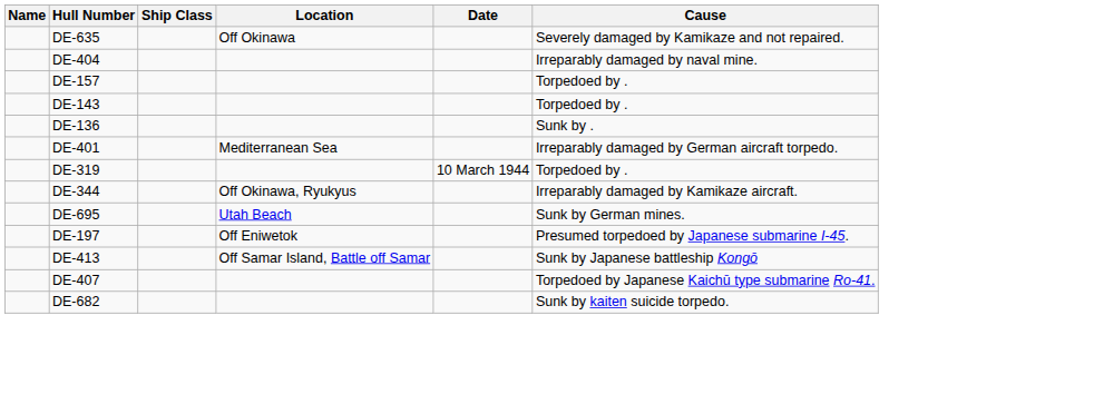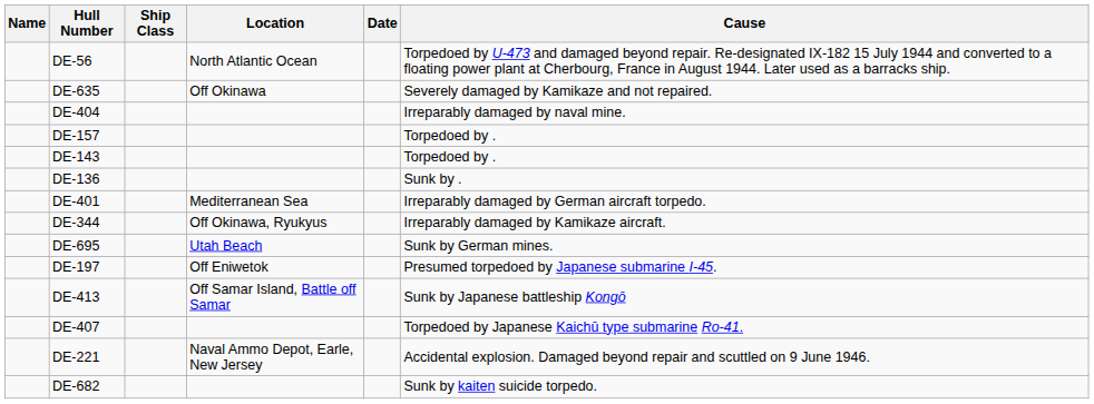 <table class="wikitable sortable">
 <tr>
 <th>Name</th>
 <th>Hull Number</th>
 <th>Ship Class</th>
 <th>Location</th>
 <th>Date</th>
 <th>Cause</th>
+</tr>
+<tr>
+<td></td>
+<td>DE-56</td>
+<td></td>
+<td>North Atlantic Ocean</td>
+<td></td>
+<td>Torpedoed by <em><a href='#'>U-473</a></em> and damaged beyond repair. Re-designated IX-182 15 July 1944 and converted to a floating power plant at Cherbourg, France in August 1944. Later used as a barracks ship.</td>
 </tr>
 <tr>
 <td></td>
 <td>DE-635</td>
 <td></td>
 <td>Off Okinawa</td>
 <td></td>
 <td>Severely damaged by Kamikaze and not repaired.</td>
 </tr>
 <tr>
 <td></td>
 <td>DE-404</td>
 <td></td>
 <td></td>
 <td></td>
 <td>Irreparably damaged by naval mine.</td>
 </tr>
 <tr>
 <td></td>
 <td>DE-157</td>
 <td></td>
 <td></td>
 <td></td>
 <td>Torpedoed by .</td>
 </tr>
 <tr>
 <td></td>
 <td>DE-143</td>
 <td></td>
 <td></td>
 <td></td>
 <td>Torpedoed by .</td>
 </tr>
 <tr>
 <td></td>
 <td>DE-136</td>
 <td></td>
 <td></td>
 <td></td>
 <td>Sunk by .</td>
 </tr>
 <tr>
 <td></td>
 <td>DE-401</td>
 <td></td>
 <td>Mediterranean Sea</td>
 <td></td>
 <td>Irreparably damaged by German aircraft torpedo.</td>
 </tr>
 <tr>
 <td></td>
-<td>DE-319</td>
-<td></td>
-<td></td>
-<td>10 March 1944</td>
-<td>Torpedoed by .</td>
-</tr>
-<tr>
-<td></td>
 <td>DE-344</td>
 <td></td>
 <td>Off Okinawa, Ryukyus</td>
 <td></td>
 <td>Irreparably damaged by Kamikaze aircraft.</td>
 </tr>
 <tr>
 <td></td>
 <td>DE-695</td>
 <td></td>
 <td> <a href='#'>Utah Beach</a></td>
 <td></td>
 <td>Sunk by German mines.</td>
 </tr>
 <tr>
 <td></td>
 <td>DE-197</td>
 <td></td>
 <td>Off Eniwetok</td>
 <td></td>
 <td>Presumed torpedoed by <a href='#'>Japanese submarine <em>I-45</em></a>.</td>
 </tr>
 <tr>
 <td></td>
 <td>DE-413</td>
 <td></td>
 <td>Off Samar Island, <a href='#'>Battle off Samar</a></td>
 <td></td>
 <td>Sunk by Japanese battleship <em><a href='#'>Kongō</a></em></td>
 </tr>
 <tr>
 <td></td>
 <td>DE-407</td>
 <td></td>
 <td></td>
 <td></td>
 <td>Torpedoed by Japanese <a href='#'>Kaichū type submarine</a> <a href='#'><em>Ro-41</em>.</a></td>
 </tr>
 <tr>
 <td></td>
+<td>DE-221</td>
+<td></td>
+<td>Naval Ammo Depot, Earle, New Jersey</td>
+<td></td>
+<td>Accidental explosion.  Damaged beyond repair and scuttled on 9 June 1946.</td>
+</tr>
+<tr>
+<td></td>
 <td>DE-682</td>
 <td></td>
 <td></td>
 <td></td>
 <td>Sunk by <a href='#'>kaiten</a> suicide torpedo.</td>
 </tr>
 </table>
